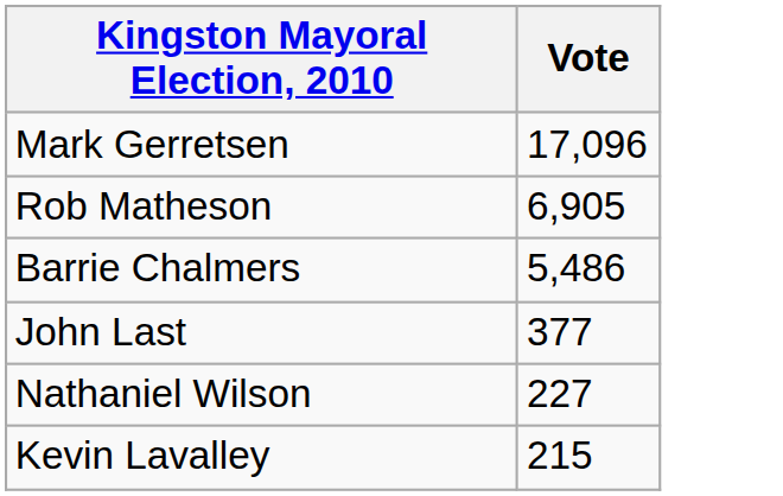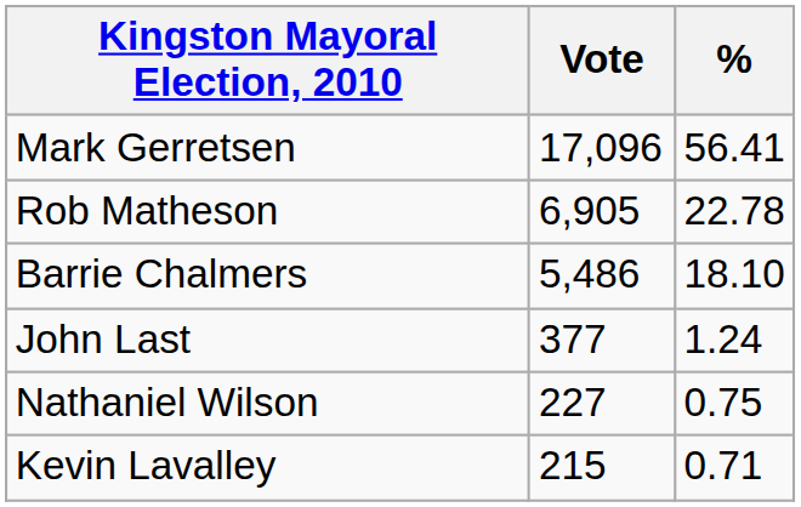 <table class="wikitable">
 <tr>
 <th bgcolor="#DDDDFF" width="200px"><a href='#'>Kingston Mayoral Election, 2010</a> </th>
 <th bgcolor="#DDDDFF" width="50px">Vote</th>
+<th bgcolor="#DDDDFF" width="30px">%</th>
 </tr>
 <tr>
 <td>Mark Gerretsen</td>
 <td>17,096</td>
+<td>56.41</td>
 </tr>
 <tr>
 <td>Rob Matheson</td>
 <td>6,905</td>
+<td>22.78</td>
 </tr>
 <tr>
 <td>Barrie Chalmers</td>
 <td>5,486</td>
+<td>18.10</td>
 </tr>
 <tr>
 <td>John Last</td>
 <td>377</td>
+<td>1.24</td>
 </tr>
 <tr>
 <td>Nathaniel Wilson</td>
 <td>227</td>
+<td>0.75</td>
 </tr>
 <tr>
 <td>Kevin Lavalley</td>
 <td>215</td>
+<td>0.71</td>
 </tr>
 </table>
